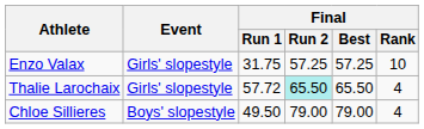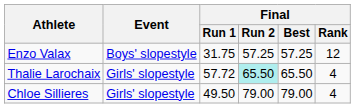 <table class="wikitable" style="font-size:90%">
 <tr>
 <th rowspan=2>Athlete</th>
 <th rowspan=2>Event</th>
 <th colspan=5>Final</th>
 </tr>
 <tr style="font-size:95%">
 <th>Run 1</th>
 <th>Run 2</th>
 <th>Best</th>
 <th>Rank</th>
 </tr>
 <tr align=center>
 <td align=left><a href='#'>Enzo Valax</a></td>
-<td align=left><a href='#'>Girls' slopestyle</a></td>
+<td align=left><a href='#'>Boys' slopestyle</a></td>
 <td>31.75</td>
 <td>57.25</td>
 <td>57.25</td>
-<td>10</td>
+<td>12</td>
 </tr>
 <tr align=center>
 <td align=left><a href='#'>Thalie Larochaix</a></td>
 <td align=left><a href='#'>Girls' slopestyle</a></td>
 <td>57.72</td>
 <td style="background: paleturquoise;">65.50</td>
 <td>65.50</td>
 <td>4</td>
 </tr>
 <tr align=center>
 <td align=left><a href='#'>Chloe Sillieres</a></td>
-<td align=left><a href='#'>Boys' slopestyle</a></td>
+<td align=left><a href='#'>Girls' slopestyle</a></td>
 <td>49.50</td>
 <td>79.00</td>
 <td>79.00</td>
 <td>4</td>
 </tr>
 </table>
